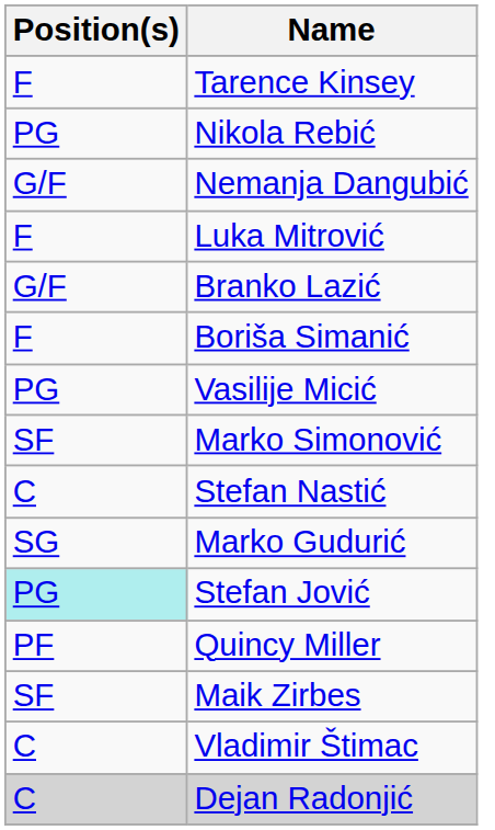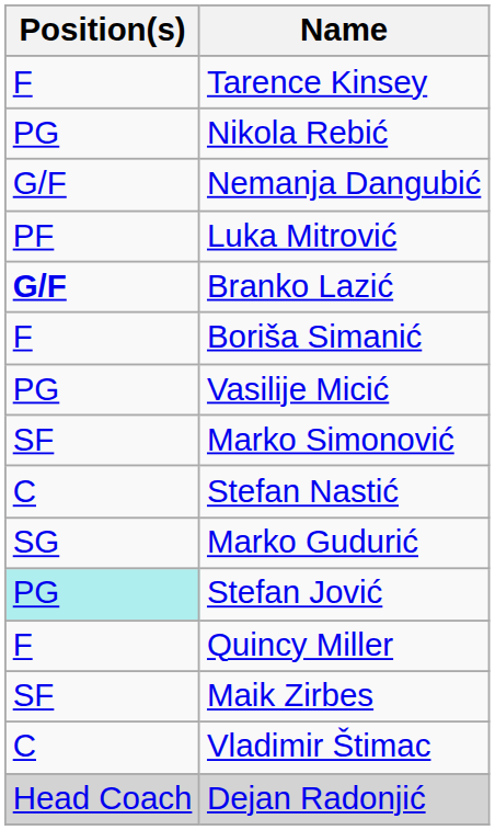 <table class="wikitable collapsible collapsed">
 <tr>
 <th align=center>Position(s)</th>
 <th align=center>Name</th>
 </tr>
 <tr>
 <td align:left><a href='#'>F</a></td>
 <td> <a href='#'>Tarence Kinsey</a></td>
 </tr>
 <tr>
 <td align:left><a href='#'>PG</a></td>
 <td> <a href='#'>Nikola Rebić</a></td>
 </tr>
 <tr>
 <td align:left><a href='#'>G/F</a></td>
 <td> <a href='#'>Nemanja Dangubić</a></td>
 </tr>
 <tr>
-<td align:left><a href='#'>F</a></td>
+<td align:left><a href='#'>PF</a></td>
 <td> <a href='#'>Luka Mitrović</a></td>
 </tr>
 <tr>
-<td align:left><a href='#'>G/F</a></td>
+<td align:left><strong><a href='#'>G/F</a></strong></td>
 <td> <a href='#'>Branko Lazić</a></td>
 </tr>
 <tr>
 <td align:left><a href='#'>F</a></td>
 <td> <a href='#'>Boriša Simanić</a></td>
 </tr>
 <tr>
 <td align:left><a href='#'>PG</a></td>
 <td> <a href='#'>Vasilije Micić</a></td>
 </tr>
 <tr>
 <td align:left><a href='#'>SF</a></td>
 <td> <a href='#'>Marko Simonović</a></td>
 </tr>
 <tr>
 <td align:left><a href='#'>C</a></td>
 <td> <a href='#'>Stefan Nastić</a></td>
 </tr>
 <tr>
 <td align:left><a href='#'>SG</a></td>
 <td> <a href='#'>Marko Gudurić</a></td>
 </tr>
 <tr>
 <td align:left style="background: paleturquoise;"><a href='#'>PG</a></td>
 <td> <a href='#'>Stefan Jović</a></td>
 </tr>
 <tr>
-<td align:left><a href='#'>PF</a></td>
+<td align:left><a href='#'>F</a></td>
 <td> <a href='#'>Quincy Miller</a></td>
 </tr>
 <tr>
 <td align:left><a href='#'>SF</a></td>
 <td> <a href='#'>Maik Zirbes</a></td>
 </tr>
 <tr>
 <td align:left><a href='#'>C</a></td>
 <td> <a href='#'>Vladimir Štimac</a></td>
 </tr>
 <tr bgcolor=D3D3D3>
-<td align:left><a href='#'>C</a></td>
+<td align:left><a href='#'>Head Coach</a></td>
 <td> <a href='#'>Dejan Radonjić</a></td>
 </tr>
 </table>
